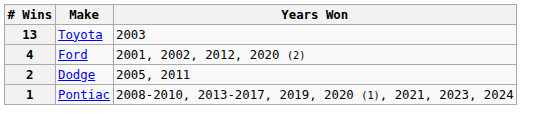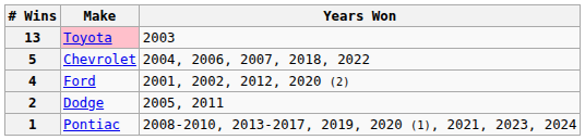 <table class="wikitable" style="font-size: 95%;">
 <tr>
 <th># Wins</th>
 <th>Make</th>
 <th>Years Won</th>
 </tr>
 <tr>
 <th>13</th>
-<td> <a href='#'>Toyota</a></td>
+<td style="background: pink;"> <a href='#'>Toyota</a></td>
 <td>2003</td>
+</tr>
+<tr>
+<th>5</th>
+<td> <a href='#'>Chevrolet</a></td>
+<td>2004, 2006, 2007, 2018, 2022</td>
 </tr>
 <tr>
 <th>4</th>
 <td> <a href='#'>Ford</a></td>
 <td>2001, 2002, 2012, 2020 <small>(2)</small></td>
 </tr>
 <tr>
 <th>2</th>
 <td> <a href='#'>Dodge</a></td>
 <td>2005, 2011</td>
 </tr>
 <tr>
 <th>1</th>
 <td> <a href='#'>Pontiac</a></td>
 <td>2008-2010, 2013-2017, 2019, 2020 <small>(1)</small>, 2021, 2023, 2024</td>
 </tr>
 </table>
